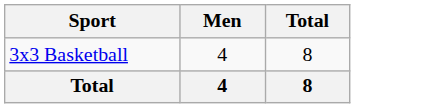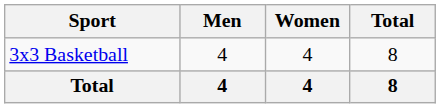 <table class="wikitable sortable" style="font-size:90%; text-align:center;">
 <tr>
 <th width=120>Sport</th>
 <th width=55>Men</th>
+<th width=55>Women</th>
 <th width=55>Total</th>
 </tr>
 <tr>
 <td align=left><a href='#'>3x3 Basketball</a></td>
+<td>4</td>
 <td>4</td>
 <td>8</td>
 </tr>
 <tr class="sortbottom">
 <th>Total</th>
 <th>4</th>
+<th>4</th>
 <th>8</th>
 </tr>
 </table>
